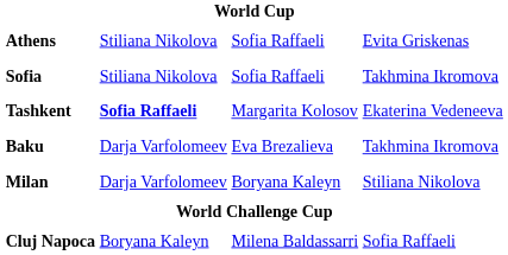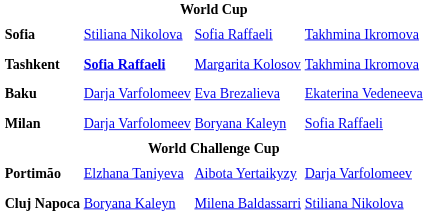 <table>
 <tr>
 <td colspan="4" style="text-align:center;"><strong>World Cup</strong></td>
-</tr>
-<tr>
-<th scope=row style="text-align:left">Athens</th>
-<td style="height:30px;"> <a href='#'>Stiliana Nikolova</a></td>
-<td style="height:30px;"> <a href='#'>Sofia Raffaeli</a></td>
-<td style="height:30px;"> <a href='#'>Evita Griskenas</a></td>
 </tr>
 <tr>
 <th scope=row style="text-align:left">Sofia</th>
 <td style="height:30px;"> <a href='#'>Stiliana Nikolova</a></td>
 <td style="height:30px;"> <a href='#'>Sofia Raffaeli</a></td>
 <td style="height:30px;"> <a href='#'>Takhmina Ikromova</a></td>
 </tr>
 <tr>
 <th scope=row style="text-align:left">Tashkent</th>
 <td style="height:30px;"><strong> <a href='#'>Sofia Raffaeli</a></strong></td>
 <td style="height:30px;"> <a href='#'>Margarita Kolosov</a></td>
-<td style="height:30px;"> <a href='#'>Ekaterina Vedeneeva</a></td>
+<td style="height:30px;"> <a href='#'>Takhmina Ikromova</a></td>
 </tr>
 <tr>
 <th scope=row style="text-align:left">Baku</th>
 <td style="height:30px;"> <a href='#'>Darja Varfolomeev</a></td>
 <td style="height:30px;"> <a href='#'>Eva Brezalieva</a></td>
-<td style="height:30px;"> <a href='#'>Takhmina Ikromova</a></td>
+<td style="height:30px;"> <a href='#'>Ekaterina Vedeneeva</a></td>
 </tr>
 <tr>
 <th scope=row style="text-align:left">Milan</th>
 <td style="height:30px;"> <a href='#'>Darja Varfolomeev</a></td>
 <td style="height:30px;"> <a href='#'>Boryana Kaleyn</a></td>
-<td style="height:30px;"> <a href='#'>Stiliana Nikolova</a></td>
+<td style="height:30px;"> <a href='#'>Sofia Raffaeli</a></td>
 </tr>
 <tr>
 <td colspan="4" style="text-align:center;"><strong>World Challenge Cup</strong></td>
 </tr>
 <tr>
+<th scope=row style="text-align:left">Portimão</th>
+<td style="height:30px;"> <a href='#'>Elzhana Taniyeva</a></td>
+<td style="height:30px;"> <a href='#'>Aibota Yertaikyzy</a></td>
+<td style="height:30px;"> <a href='#'>Darja Varfolomeev</a></td>
+</tr>
+<tr>
 <th scope=row style="text-align:left">Cluj Napoca</th>
 <td style="height:30px;"> <a href='#'>Boryana Kaleyn</a></td>
 <td style="height:30px;"> <a href='#'>Milena Baldassarri</a></td>
-<td style="height:30px;"> <a href='#'>Sofia Raffaeli</a></td>
+<td style="height:30px;"> <a href='#'>Stiliana Nikolova</a></td>
 </tr>
 <tr>
 </tr>
 </table>
